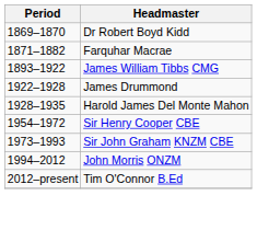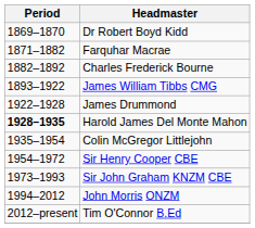 <table class="wikitable">
 <tr>
 <th>Period</th>
 <th>Headmaster</th>
 </tr>
 <tr>
 <td>1869–1870</td>
 <td>Dr Robert Boyd Kidd</td>
 </tr>
 <tr>
 <td>1871–1882</td>
 <td>Farquhar Macrae</td>
 </tr>
 <tr>
+<td>1882–1892</td>
+<td>Charles Frederick Bourne</td>
+</tr>
+<tr>
 <td>1893–1922</td>
 <td><a href='#'>James William Tibbs</a> <a href='#'>CMG</a></td>
 </tr>
 <tr>
 <td>1922–1928</td>
 <td>James Drummond</td>
 </tr>
 <tr>
-<td>1928–1935</td>
+<td><strong>1928–1935</strong></td>
 <td>Harold James Del Monte Mahon</td>
+</tr>
+<tr>
+<td>1935–1954</td>
+<td>Colin McGregor Littlejohn</td>
 </tr>
 <tr>
 <td>1954–1972</td>
 <td><a href='#'>Sir Henry Cooper</a> <a href='#'>CBE</a></td>
 </tr>
 <tr>
 <td>1973–1993</td>
 <td><a href='#'>Sir John Graham</a> <a href='#'>KNZM</a> <a href='#'>CBE</a></td>
 </tr>
 <tr>
 <td>1994–2012</td>
 <td><a href='#'>John Morris</a> <a href='#'>ONZM</a></td>
 </tr>
 <tr>
 <td>2012–present</td>
 <td>Tim O'Connor <a href='#'>B.Ed</a></td>
 </tr>
 <tr>
 </tr>
 </table>
